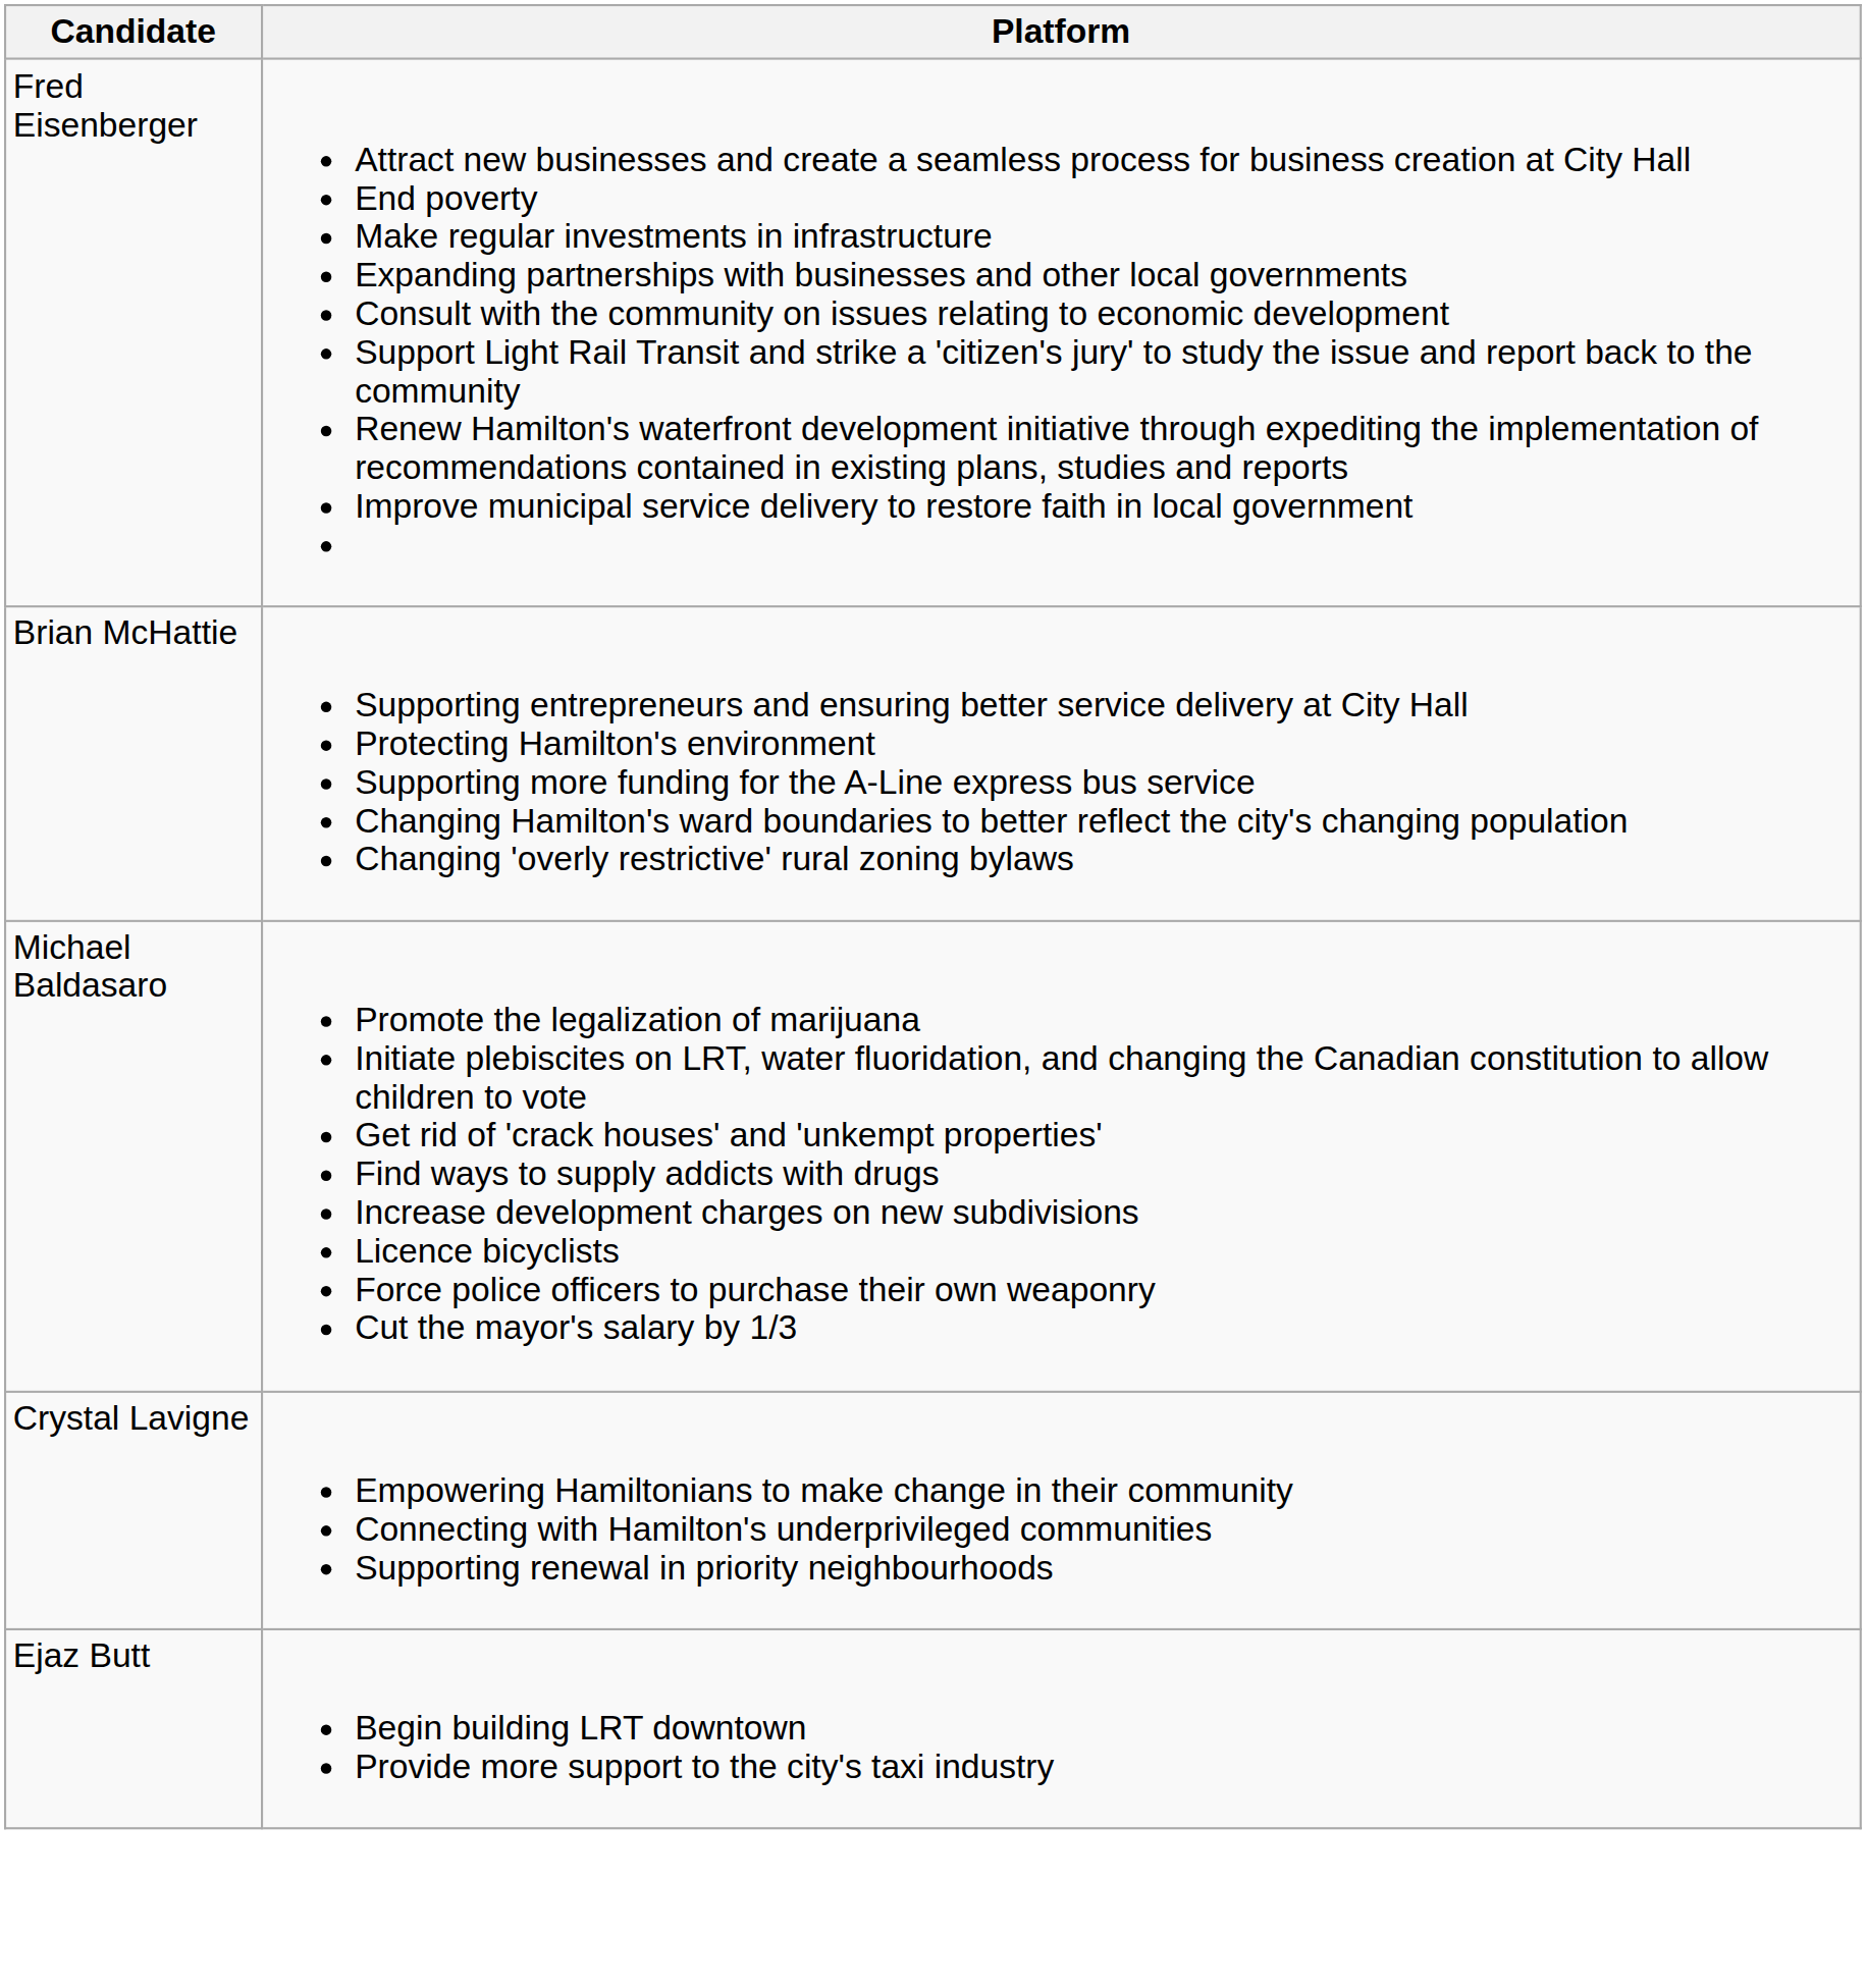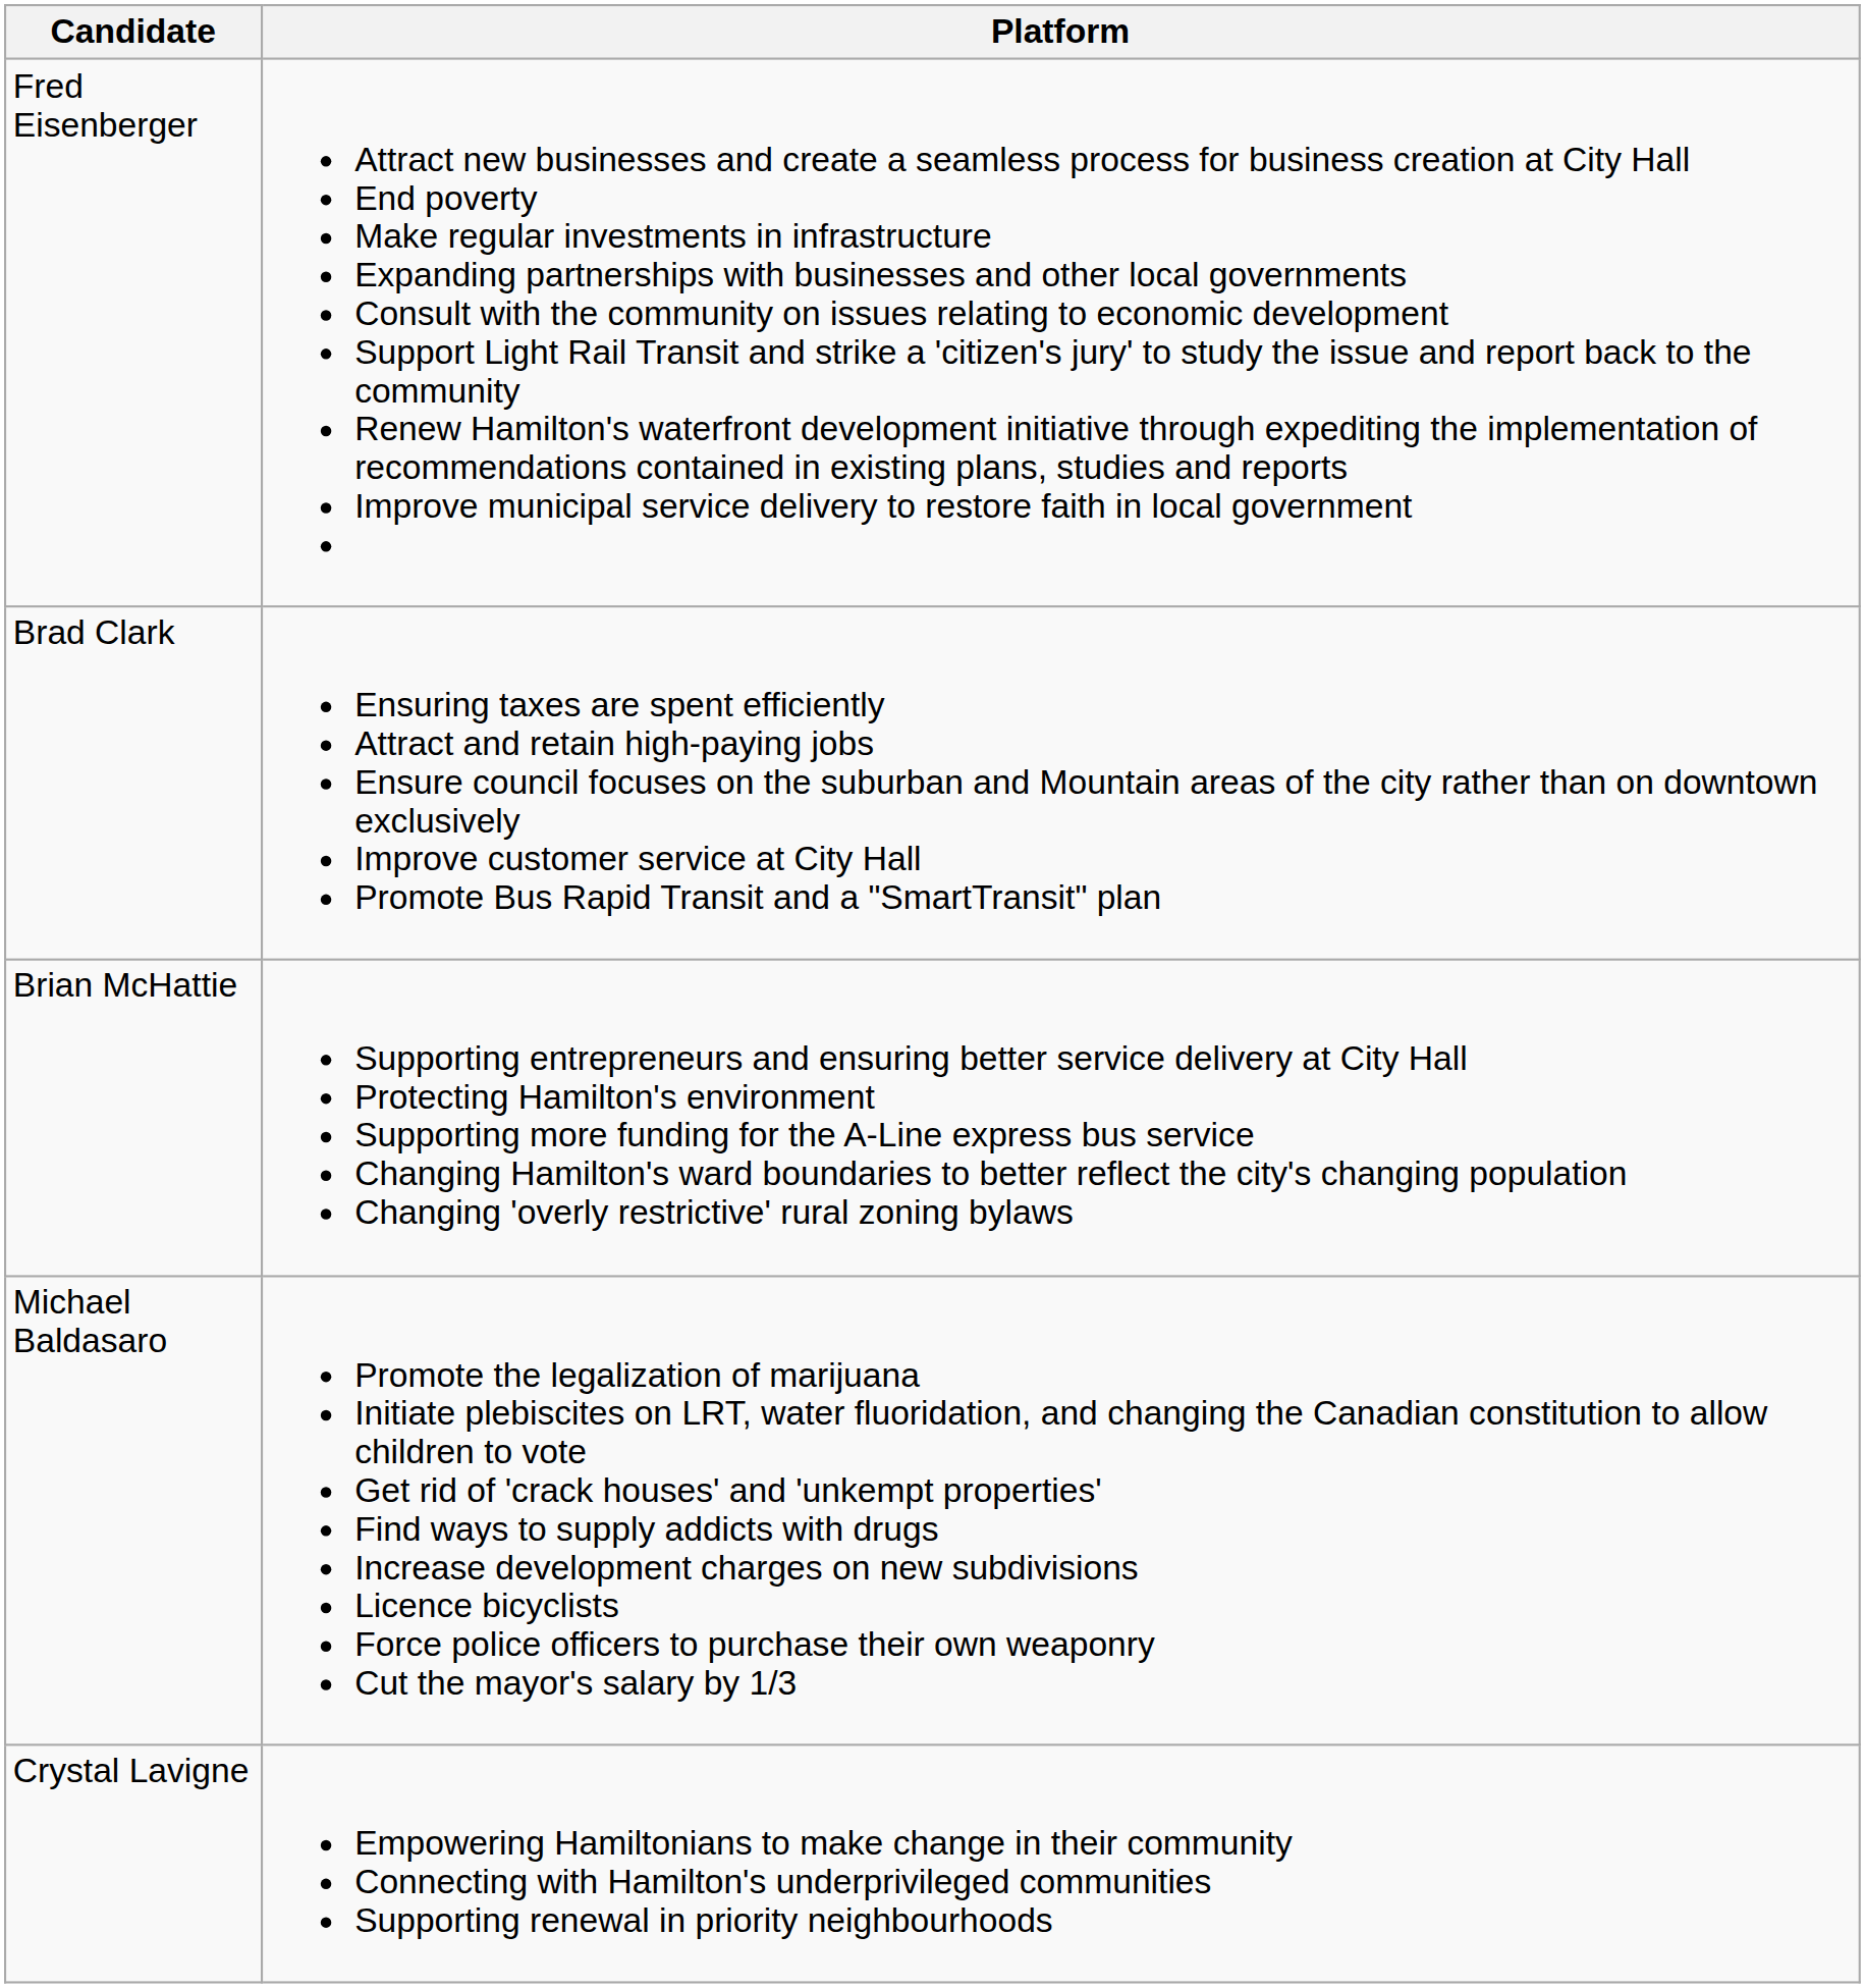 <table class="wikitable">
 <tr>
 <th>Candidate</th>
 <th>Platform</th>
 </tr>
 <tr valign="top">
 <td>Fred Eisenberger</td>
 <td><br><ul><li>Attract new businesses and create a seamless process for business creation at City Hall</li><li>End poverty</li><li>Make regular investments in infrastructure</li><li>Expanding partnerships with businesses and other local governments</li><li>Consult with the community on issues relating to economic development</li><li>Support Light Rail Transit and strike a 'citizen's jury' to study the issue and report back to the community</li><li>Renew Hamilton's waterfront development initiative through expediting the implementation of recommendations contained in existing plans, studies and reports</li><li>Improve municipal service delivery to restore faith in local government</li><li></li></ul></td>
+</tr>
+<tr valign="top">
+<td>Brad Clark</td>
+<td><br><ul><li>Ensuring taxes are spent efficiently</li><li>Attract and retain high-paying jobs</li><li>Ensure council focuses on the suburban and Mountain areas of the city rather than on downtown exclusively</li><li>Improve customer service at City Hall</li><li>Promote Bus Rapid Transit and a "SmartTransit" plan</li></ul></td>
 </tr>
 <tr valign="top">
 <td>Brian McHattie</td>
 <td><br><ul><li>Supporting entrepreneurs and ensuring better service delivery at City Hall</li><li>Protecting Hamilton's environment</li><li>Supporting more funding for the A-Line express bus service</li><li>Changing Hamilton's ward boundaries to better reflect the city's changing population</li><li>Changing 'overly restrictive' rural zoning bylaws</li></ul></td>
 </tr>
 <tr valign="top">
 <td>Michael Baldasaro</td>
 <td><br><ul><li>Promote the legalization of marijuana</li><li>Initiate plebiscites on LRT, water fluoridation, and changing the Canadian constitution to allow children to vote</li><li>Get rid of 'crack houses' and 'unkempt properties'</li><li>Find ways to supply addicts with drugs</li><li>Increase development charges on new subdivisions</li><li>Licence bicyclists</li><li>Force police officers to purchase their own weaponry</li><li>Cut the mayor's salary by 1/3</li></ul></td>
 </tr>
 <tr valign="top">
 <td>Crystal Lavigne</td>
 <td><br><ul><li>Empowering Hamiltonians to make change in their community</li><li>Connecting with Hamilton's underprivileged communities</li><li>Supporting renewal in priority neighbourhoods</li></ul></td>
 </tr>
-<tr valign="top">
-<td>Ejaz Butt</td>
-<td><br><ul><li>Begin building LRT downtown</li><li>Provide more support to the city's taxi industry</li></ul></td>
-</tr>
 </table>
